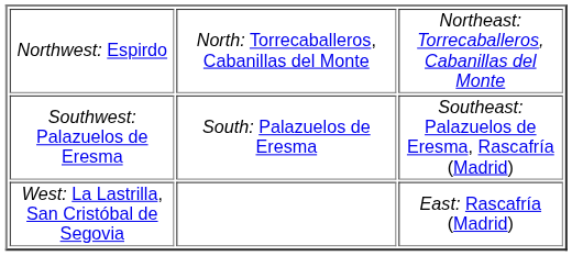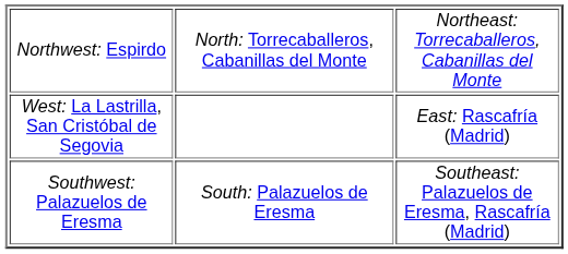 <table width="40%" border="2" align="center">
 <tr>
 <td width="30%" align="center"><em>Northwest:</em> <a href='#'>Espirdo</a></td>
 <td width="40%" align="center"><em>North:</em> <a href='#'>Torrecaballeros</a>, <a href='#'>Cabanillas del Monte</a></td>
 <td width="30%" align="center"><em>Northeast: <a href='#'>Torrecaballeros</a>, <a href='#'>Cabanillas del Monte</a></em></td>
 </tr>
 <tr>
+<td width="30%" align="center"><em>West:</em> <a href='#'>La Lastrilla</a>, <a href='#'>San Cristóbal de Segovia</a></td>
+<td width="40%" align="center"></td>
+<td width="30%" align="center"><em>East:</em> <a href='#'>Rascafría</a> (<a href='#'>Madrid</a>)</td>
+</tr>
+<tr>
 <td width="30%" align="center"><em>Southwest:</em> <a href='#'>Palazuelos de Eresma</a></td>
 <td width="40%" align="center"><em>South:</em> <a href='#'>Palazuelos de Eresma</a></td>
 <td width="10%" align="center"><em>Southeast:</em> <a href='#'>Palazuelos de Eresma</a>, <a href='#'>Rascafría</a> (<a href='#'>Madrid</a>)</td>
 </tr>
-<tr>
-<td width="30%" align="center"><em>West:</em> <a href='#'>La Lastrilla</a>, <a href='#'>San Cristóbal de Segovia</a></td>
-<td width="40%" align="center"></td>
-<td width="30%" align="center"><em>East:</em> <a href='#'>Rascafría</a> (<a href='#'>Madrid</a>)</td>
-</tr>
 </table>
